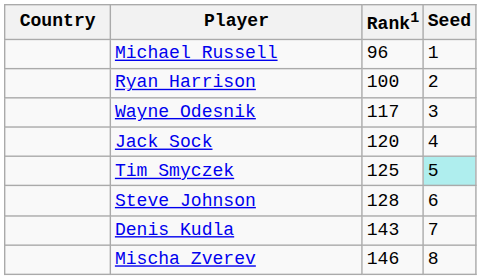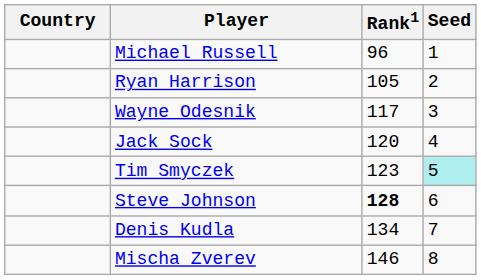 <table class="sortable wikitable">
 <tr>
 <th width="70">Country</th>
 <th width="175">Player</th>
 <th>Rank<sup>1</sup></th>
 <th>Seed</th>
 </tr>
 <tr>
 <td></td>
 <td><a href='#'>Michael Russell</a></td>
 <td>96</td>
 <td>1</td>
 </tr>
 <tr>
 <td></td>
 <td><a href='#'>Ryan Harrison</a></td>
-<td>100</td>
+<td>105</td>
 <td>2</td>
 </tr>
 <tr>
 <td></td>
 <td><a href='#'>Wayne Odesnik</a></td>
 <td>117</td>
 <td>3</td>
 </tr>
 <tr>
 <td></td>
 <td><a href='#'>Jack Sock</a></td>
 <td>120</td>
 <td>4</td>
 </tr>
 <tr>
 <td></td>
 <td><a href='#'>Tim Smyczek</a></td>
-<td>125</td>
+<td>123</td>
 <td style="background: paleturquoise;">5</td>
 </tr>
 <tr>
 <td></td>
 <td><a href='#'>Steve Johnson</a></td>
-<td>128</td>
+<td><strong>128</strong></td>
 <td>6</td>
 </tr>
 <tr>
 <td></td>
 <td><a href='#'>Denis Kudla</a></td>
-<td>143</td>
+<td>134</td>
 <td>7</td>
 </tr>
 <tr>
 <td></td>
 <td><a href='#'>Mischa Zverev</a></td>
 <td>146</td>
 <td>8</td>
 </tr>
 </table>
